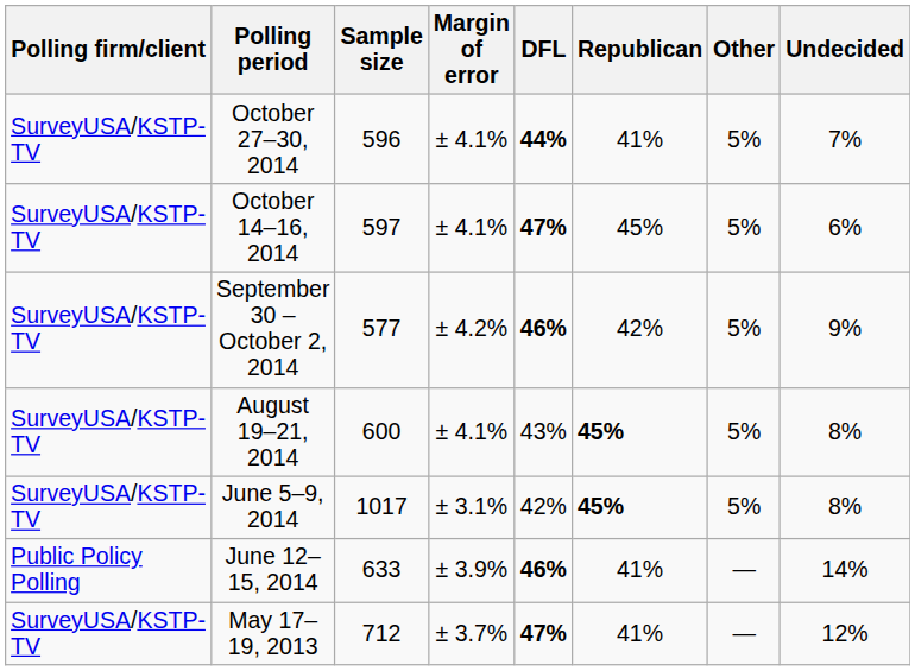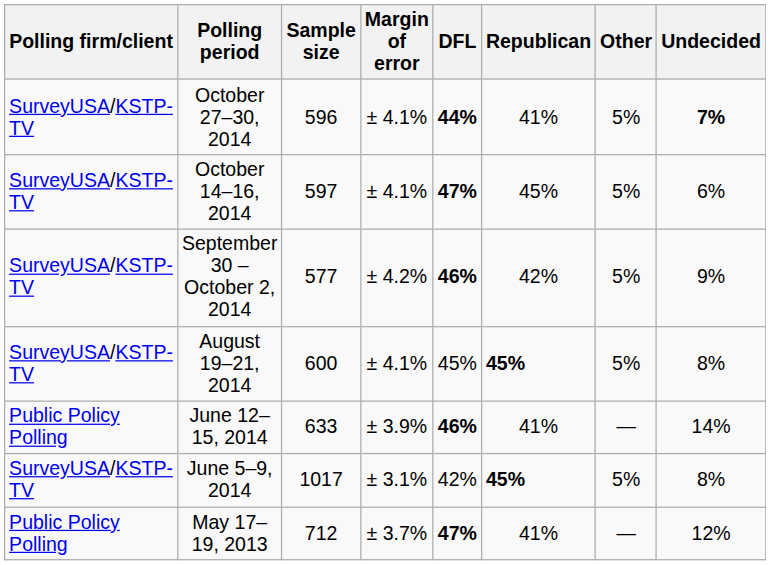 <table class="wikitable">
 <tr>
 <th>Polling firm/client</th>
 <th>Polling period</th>
 <th>Sample<br>size</th>
 <th>Margin of<br>error</th>
 <th style="width:105px;">DFL</th>
 <th style="width:105px;">Republican</th>
 <th>Other</th>
 <th>Undecided</th>
 </tr>
 <tr>
 <td><a href='#'>SurveyUSA</a>/<a href='#'>KSTP-TV</a></td>
 <td align=center>October 27–30, 2014</td>
 <td align=center>596 </td>
 <td align=center>± 4.1%</td>
 <td><strong>44%</strong></td>
 <td align=center>41%</td>
 <td align=center>5%</td>
-<td align=center>7%</td>
+<td align=center><strong>7%</strong></td>
 </tr>
 <tr>
 <td><a href='#'>SurveyUSA</a>/<a href='#'>KSTP-TV</a></td>
 <td align=center>October 14–16, 2014</td>
 <td align=center>597 </td>
 <td align=center>± 4.1%</td>
 <td><strong>47%</strong></td>
 <td align=center>45%</td>
 <td align=center>5%</td>
 <td align=center>6%</td>
 </tr>
 <tr>
 <td><a href='#'>SurveyUSA</a>/<a href='#'>KSTP-TV</a></td>
 <td align=center>September 30 – October 2, 2014</td>
 <td align=center>577 </td>
 <td align=center>± 4.2%</td>
 <td><strong>46%</strong></td>
 <td align=center>42%</td>
 <td align=center>5%</td>
 <td align=center>9%</td>
 </tr>
 <tr>
 <td><a href='#'>SurveyUSA</a>/<a href='#'>KSTP-TV</a></td>
 <td align=center>August 19–21, 2014</td>
 <td align=center>600 </td>
 <td align=center>± 4.1%</td>
-<td align=center>43%</td>
-<td><strong>45%</strong></td>
-<td align=center>5%</td>
-<td align=center>8%</td>
-</tr>
-<tr>
-<td><a href='#'>SurveyUSA</a>/<a href='#'>KSTP-TV</a></td>
-<td align=center>June 5–9, 2014</td>
-<td align=center>1017 </td>
-<td align=center>± 3.1%</td>
-<td align=center>42%</td>
+<td align=center>45%</td>
 <td><strong>45%</strong></td>
 <td align=center>5%</td>
 <td align=center>8%</td>
 </tr>
 <tr>
 <td><a href='#'>Public Policy Polling</a></td>
 <td align=center>June 12–15, 2014</td>
 <td align=center>633 </td>
 <td align=center>± 3.9%</td>
 <td><strong>46%</strong></td>
 <td align=center>41%</td>
 <td align=center>—</td>
 <td align=center>14%</td>
 </tr>
 <tr>
 <td><a href='#'>SurveyUSA</a>/<a href='#'>KSTP-TV</a></td>
+<td align=center>June 5–9, 2014</td>
+<td align=center>1017 </td>
+<td align=center>± 3.1%</td>
+<td align=center>42%</td>
+<td><strong>45%</strong></td>
+<td align=center>5%</td>
+<td align=center>8%</td>
+</tr>
+<tr>
+<td><a href='#'>Public Policy Polling</a></td>
 <td align=center>May 17–19, 2013</td>
 <td align=center>712</td>
 <td align=center>± 3.7%</td>
 <td><strong>47%</strong></td>
 <td align=center>41%</td>
 <td align=center>—</td>
 <td align=center>12%</td>
 </tr>
 </table>
